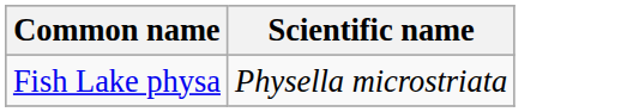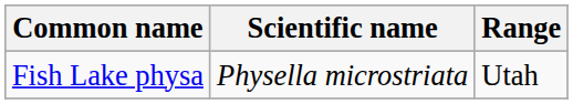 <table class="wikitable sortable">
 <tr>
 <th>Common name</th>
 <th>Scientific name</th>
+<th>Range</th>
 </tr>
 <tr>
 <td><a href='#'>Fish Lake physa</a></td>
 <td><em>Physella microstriata</em></td>
+<td>Utah</td>
 </tr>
 </table>
